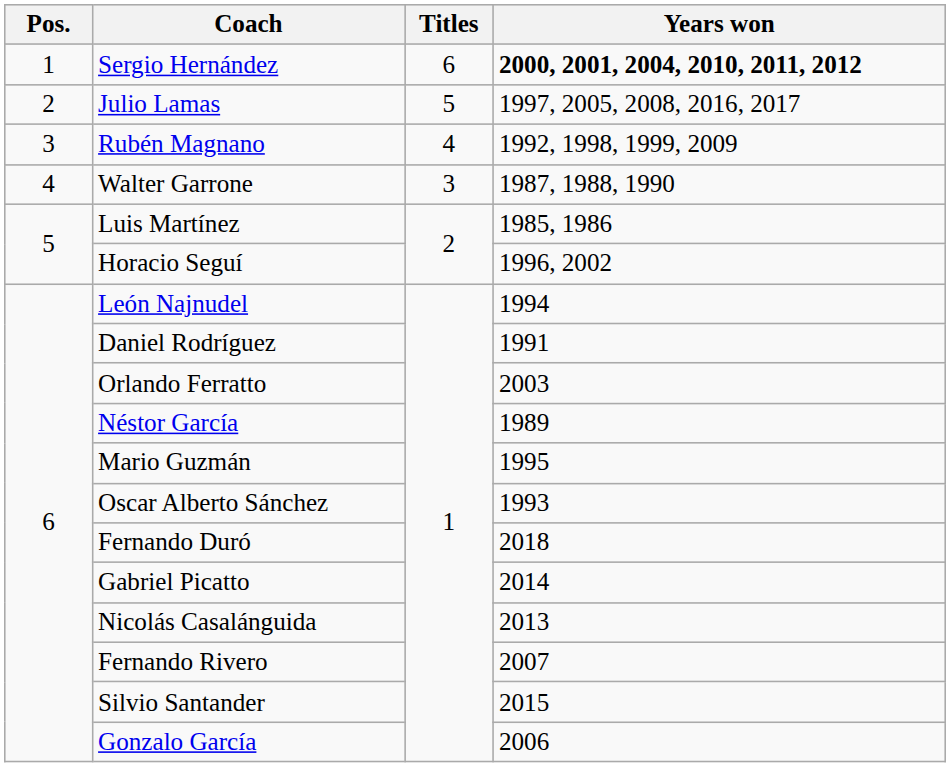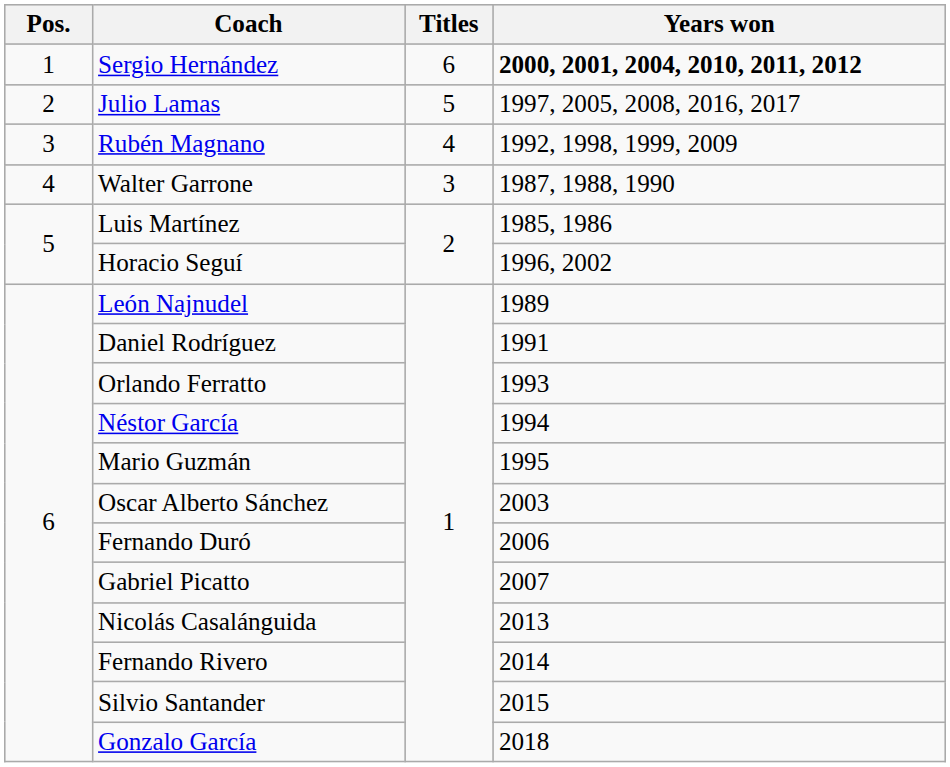 <table class="wikitable sortable"  style="text-align:center" width=600px>
 <tr>
 <th width=50px>Pos.</th>
 <th width=200px>Coach</th>
 <th width=50px>Titles</th>
 <th width=300px>Years won</th>
 </tr>
 <tr>
 <td>1</td>
 <td align=left> <a href='#'>Sergio Hernández</a></td>
 <td>6</td>
 <td align=left><strong>2000, 2001, 2004, 2010, 2011, 2012</strong></td>
 </tr>
 <tr>
 <td>2</td>
 <td align=left> <a href='#'>Julio Lamas</a></td>
 <td>5</td>
 <td align=left>1997, 2005, 2008, 2016, 2017</td>
 </tr>
 <tr>
 <td>3</td>
 <td align=left> <a href='#'>Rubén Magnano</a></td>
 <td>4</td>
 <td align=left>1992, 1998, 1999, 2009</td>
 </tr>
 <tr>
 <td>4</td>
 <td align=left> Walter Garrone</td>
 <td>3</td>
 <td align=left>1987, 1988, 1990</td>
 </tr>
 <tr>
 <td rowspan=2>5</td>
 <td align=left> Luis Martínez</td>
 <td rowspan=2>2</td>
 <td align=left>1985, 1986</td>
 </tr>
 <tr>
 <td align=left> Horacio Seguí</td>
 <td align=left>1996, 2002</td>
 </tr>
 <tr>
 <td rowspan=12>6</td>
 <td align=left> <a href='#'>León Najnudel</a></td>
 <td rowspan=12>1</td>
-<td align=left>1994</td>
+<td align=left>1989</td>
 </tr>
 <tr>
 <td align=left> Daniel Rodríguez</td>
 <td align=left>1991</td>
 </tr>
 <tr>
 <td align=left> Orlando Ferratto</td>
-<td align=left>2003</td>
+<td align=left>1993</td>
 </tr>
 <tr>
 <td align=left> <a href='#'>Néstor García</a></td>
-<td align=left>1989</td>
+<td align=left>1994</td>
 </tr>
 <tr>
 <td align=left> Mario Guzmán</td>
 <td align=left>1995</td>
 </tr>
 <tr>
 <td align=left> Oscar Alberto Sánchez</td>
-<td align=left>1993</td>
+<td align=left>2003</td>
 </tr>
 <tr>
 <td align=left> Fernando Duró</td>
-<td align=left>2018</td>
+<td align=left>2006</td>
 </tr>
 <tr>
 <td align=left> Gabriel Picatto</td>
-<td align=left>2014</td>
+<td align=left>2007</td>
 </tr>
 <tr>
 <td align=left> Nicolás Casalánguida</td>
 <td align=left>2013</td>
 </tr>
 <tr>
 <td align=left> Fernando Rivero</td>
-<td align=left>2007</td>
+<td align=left>2014</td>
 </tr>
 <tr>
 <td align=left> Silvio Santander</td>
 <td align=left>2015</td>
 </tr>
 <tr>
 <td align=left> <a href='#'>Gonzalo García</a></td>
-<td align=left>2006</td>
+<td align=left>2018</td>
 </tr>
 </table>
